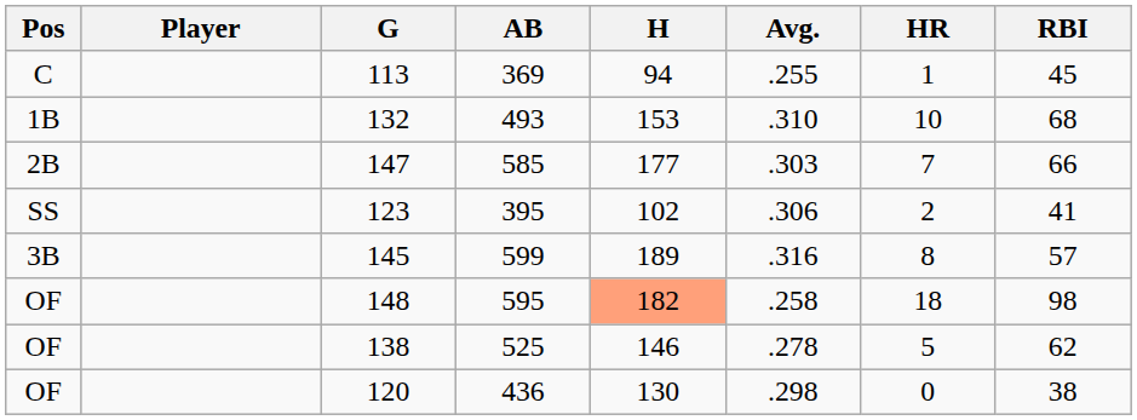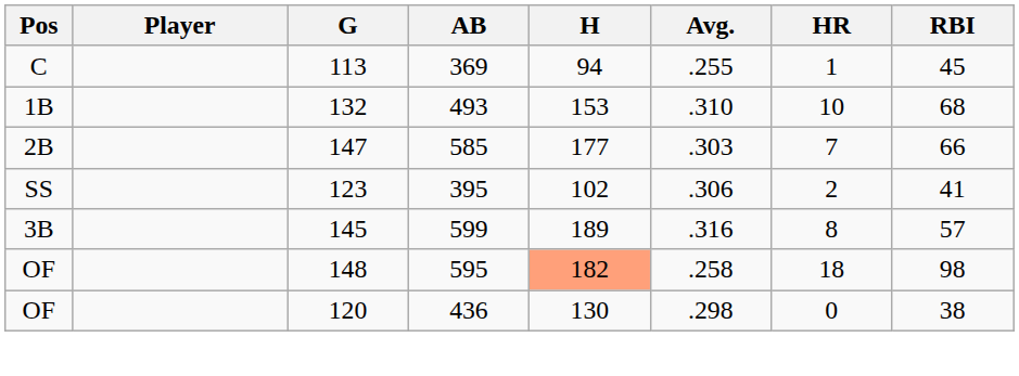 <table class="wikitable sortable">
 <tr>
 <th bgcolor="#DDDDFF" width="5%">Pos</th>
 <th bgcolor="#DDDDFF" width="16%">Player</th>
 <th bgcolor="#DDDDFF" width="9%">G</th>
 <th bgcolor="#DDDDFF" width="9%">AB</th>
 <th bgcolor="#DDDDFF" width="9%">H</th>
 <th bgcolor="#DDDDFF" width="9%">Avg.</th>
 <th bgcolor="#DDDDFF" width="9%">HR</th>
 <th bgcolor="#DDDDFF" width="9%">RBI</th>
 </tr>
 <tr align="center">
 <td>C</td>
 <td></td>
 <td>113</td>
 <td>369</td>
 <td>94</td>
 <td>.255</td>
 <td>1</td>
 <td>45</td>
 </tr>
 <tr align="center">
 <td>1B</td>
 <td></td>
 <td>132</td>
 <td>493</td>
 <td>153</td>
 <td>.310</td>
 <td>10</td>
 <td>68</td>
 </tr>
 <tr align="center">
 <td>2B</td>
 <td></td>
 <td>147</td>
 <td>585</td>
 <td>177</td>
 <td>.303</td>
 <td>7</td>
 <td>66</td>
 </tr>
 <tr align="center">
 <td>SS</td>
 <td></td>
 <td>123</td>
 <td>395</td>
 <td>102</td>
 <td>.306</td>
 <td>2</td>
 <td>41</td>
 </tr>
 <tr align="center">
 <td>3B</td>
 <td></td>
 <td>145</td>
 <td>599</td>
 <td>189</td>
 <td>.316</td>
 <td>8</td>
 <td>57</td>
 </tr>
 <tr align="center">
 <td>OF</td>
 <td></td>
 <td>148</td>
 <td>595</td>
 <td style="background: lightsalmon;">182</td>
 <td>.258</td>
 <td>18</td>
 <td>98</td>
 </tr>
 <tr align="center">
 <td>OF</td>
 <td></td>
-<td>138</td>
-<td>525</td>
-<td>146</td>
-<td>.278</td>
-<td>5</td>
-<td>62</td>
-</tr>
-<tr align="center">
-<td>OF</td>
-<td></td>
 <td>120</td>
 <td>436</td>
 <td>130</td>
 <td>.298</td>
 <td>0</td>
 <td>38</td>
 </tr>
 </table>
